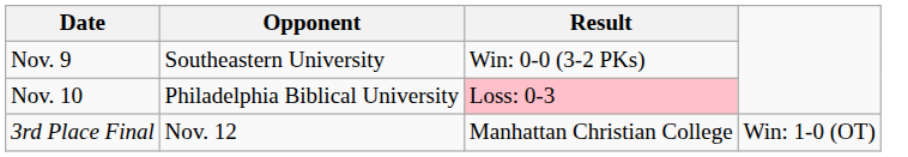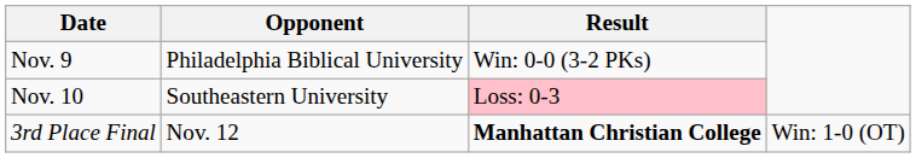 <table class="wikitable">
 <tr>
 <th>Date</th>
 <th>Opponent</th>
 <th>Result</th>
 </tr>
 <tr>
 <td>Nov. 9</td>
-<td>Southeastern University</td>
+<td>Philadelphia Biblical University</td>
 <td>Win: 0-0 (3-2 PKs)</td>
 </tr>
 <tr>
 <td>Nov. 10</td>
-<td>Philadelphia Biblical University</td>
+<td>Southeastern University</td>
 <td style="background: pink;">Loss: 0-3</td>
 </tr>
 <tr>
 <td><em>3rd Place Final</em></td>
 <td>Nov. 12</td>
-<td>Manhattan Christian College</td>
+<td><strong>Manhattan Christian College</strong></td>
 <td>Win: 1-0 (OT)</td>
 </tr>
 </table>
